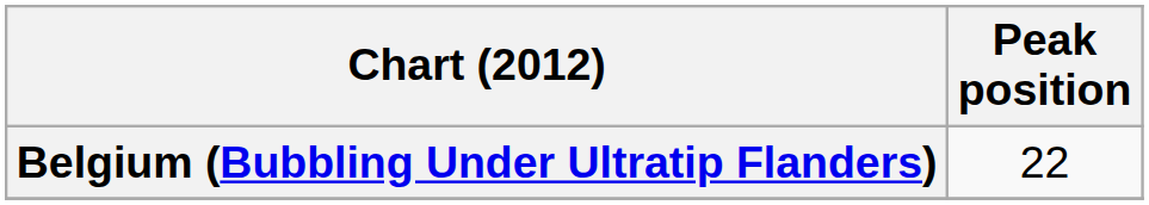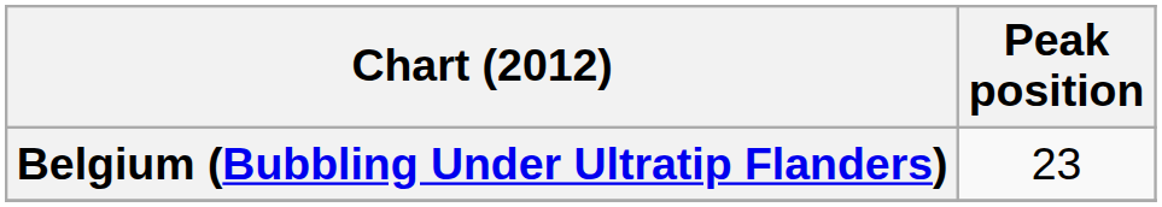 <table class="wikitable plainrowheaders sortable" style="text-align:center">
 <tr>
 <th scope="col">Chart (2012)</th>
 <th scope="col">Peak<br>position</th>
 </tr>
 <tr>
 <th scope="row">Belgium (<a href='#'>Bubbling Under Ultratip Flanders</a>)</th>
-<td>22</td>
+<td>23</td>
 </tr>
 <tr>
 </tr>
 </table>
